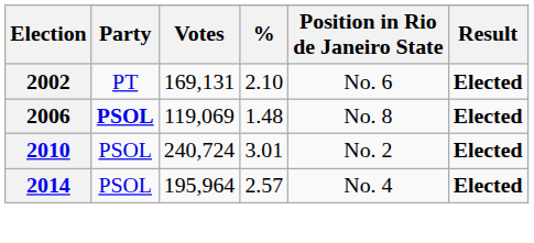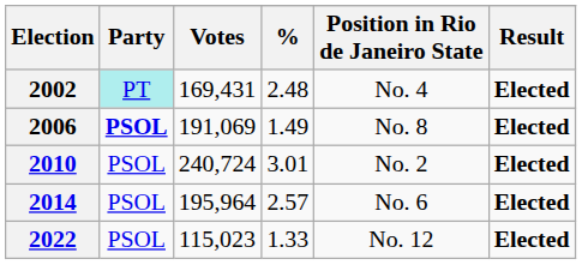 <table class="wikitable" style="text-align: center;">
 <tr>
 <th rowspan="2">Election</th>
 </tr>
 <tr>
 <th>Party</th>
 <th>Votes</th>
 <th>%</th>
 <th>Position in Rio<br> de Janeiro State</th>
 <th>Result</th>
 </tr>
 <tr>
 <th>2002</th>
-<td><a href='#'>PT</a></td>
-<td>169,131</td>
-<td>2.10</td>
-<td>No. 6</td>
+<td style="background: paleturquoise;"><a href='#'>PT</a></td>
+<td>169,431</td>
+<td>2.48</td>
+<td>No. 4</td>
 <td><strong>Elected</strong></td>
 </tr>
 <tr>
 <th>2006</th>
 <td><strong><a href='#'>PSOL</a></strong></td>
-<td>119,069</td>
-<td>1.48</td>
+<td>191,069</td>
+<td>1.49</td>
 <td>No. 8</td>
 <td><strong>Elected</strong></td>
 </tr>
 <tr>
 <th><a href='#'>2010</a></th>
 <td><a href='#'>PSOL</a></td>
 <td>240,724</td>
 <td>3.01</td>
 <td>No. 2</td>
 <td><strong>Elected</strong></td>
 </tr>
 <tr>
 <th><a href='#'>2014</a></th>
 <td><a href='#'>PSOL</a></td>
 <td>195,964</td>
 <td>2.57</td>
-<td>No. 4</td>
+<td>No. 6</td>
+<td><strong>Elected</strong></td>
+</tr>
+<tr>
+<th><a href='#'>2022</a></th>
+<td><a href='#'>PSOL</a></td>
+<td>115,023</td>
+<td>1.33</td>
+<td>No. 12</td>
 <td><strong>Elected</strong></td>
 </tr>
 </table>
